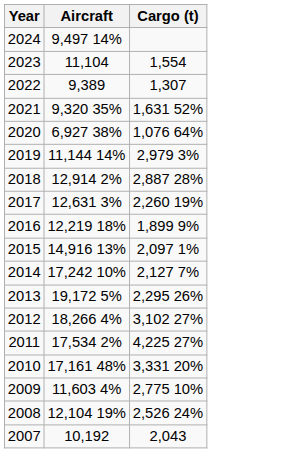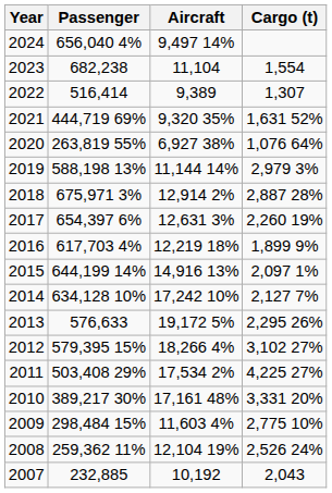 <table class="wikitable">
 <tr>
 <th>Year</th>
+<th style="text-align:center;">Passenger</th>
 <th>Aircraft</th>
 <th>Cargo (t)</th>
 </tr>
 <tr style="text-align:center;">
 <td>2024</td>
+<td style="text-align:center;">656,040  4%</td>
 <td>9,497  14%</td>
 <td></td>
 </tr>
 <tr style="text-align:center;">
 <td>2023</td>
+<td style="text-align:center;">682,238</td>
 <td>11,104</td>
 <td>1,554</td>
 </tr>
 <tr style="text-align:center;">
 <td>2022</td>
+<td style="text-align:center;">516,414</td>
 <td>9,389</td>
 <td>1,307</td>
 </tr>
 <tr style="text-align:center;">
 <td>2021</td>
+<td style="text-align:center;">444,719  69%</td>
 <td>9,320  35%</td>
 <td>1,631  52%</td>
 </tr>
 <tr style="text-align:center;">
 <td>2020</td>
+<td style="text-align:center;">263,819  55%</td>
 <td>6,927  38%</td>
 <td>1,076  64%</td>
 </tr>
 <tr style="text-align:center;">
 <td>2019</td>
+<td style="text-align:center;">588,198  13%</td>
 <td>11,144  14%</td>
 <td>2,979  3%</td>
 </tr>
 <tr style="text-align:center;">
 <td>2018</td>
+<td style="text-align:center;">675,971  3%</td>
 <td>12,914  2%</td>
 <td>2,887  28%</td>
 </tr>
 <tr style="text-align:center;">
 <td>2017</td>
+<td style="text-align:center;">654,397  6%</td>
 <td>12,631  3%</td>
 <td>2,260  19%</td>
 </tr>
 <tr style="text-align:center;">
 <td>2016</td>
+<td style="text-align:center;">617,703  4%</td>
 <td>12,219  18%</td>
 <td>1,899  9%</td>
 </tr>
 <tr style="text-align:center;">
 <td>2015</td>
+<td style="text-align:center;">644,199  14%</td>
 <td>14,916  13%</td>
 <td>2,097  1%</td>
 </tr>
 <tr style="text-align:center;">
 <td>2014</td>
+<td style="text-align:center;">634,128  10%</td>
 <td>17,242  10%</td>
 <td>2,127  7%</td>
 </tr>
 <tr style="text-align:center;">
 <td>2013</td>
+<td style="text-align:center;">576,633 </td>
 <td>19,172  5%</td>
 <td>2,295  26%</td>
 </tr>
 <tr style="text-align:center;">
 <td>2012</td>
+<td style="text-align:center;">579,395  15%</td>
 <td>18,266  4%</td>
 <td>3,102  27%</td>
 </tr>
 <tr style="text-align:center;">
 <td>2011</td>
+<td style="text-align:center;">503,408  29%</td>
 <td>17,534  2%</td>
 <td>4,225  27%</td>
 </tr>
 <tr style="text-align:center;">
 <td>2010</td>
+<td style="text-align:center;">389,217  30%</td>
 <td>17,161  48%</td>
 <td>3,331  20%</td>
 </tr>
 <tr style="text-align:center;">
 <td>2009</td>
+<td style="text-align:center;">298,484  15%</td>
 <td>11,603  4%</td>
 <td>2,775  10%</td>
 </tr>
 <tr style="text-align:center;">
 <td>2008</td>
+<td style="text-align:center;">259,362  11%</td>
 <td>12,104  19%</td>
 <td>2,526  24%</td>
 </tr>
 <tr style="text-align:center;">
 <td>2007</td>
+<td style="text-align:center;">232,885</td>
 <td>10,192</td>
 <td>2,043</td>
 </tr>
 </table>
